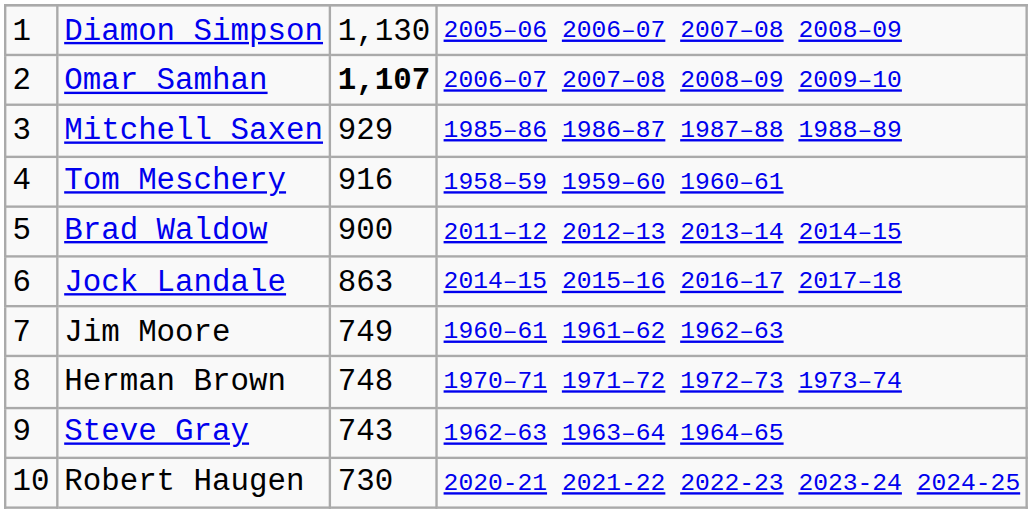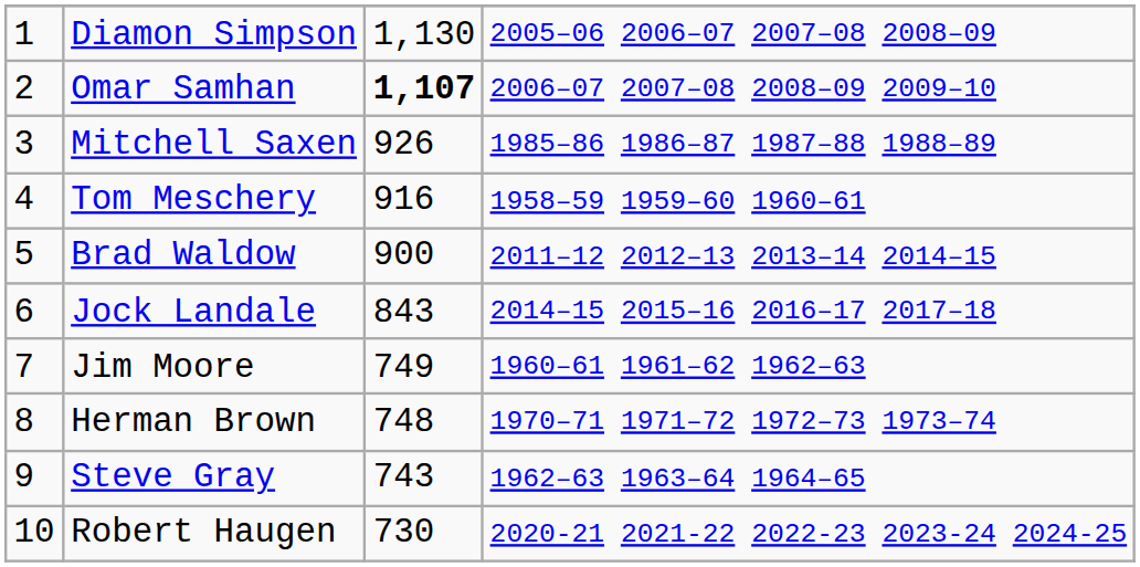 <table class="wikitable">
 <tr>
 </tr>
 <tr>
 <td>1</td>
 <td><a href='#'>Diamon Simpson</a></td>
 <td>1,130</td>
 <td style="font-size:80%;"><a href='#'>2005–06</a> <a href='#'>2006–07</a> <a href='#'>2007–08</a> <a href='#'>2008–09</a></td>
 </tr>
 <tr>
 <td>2</td>
 <td><a href='#'>Omar Samhan</a></td>
 <td><strong>1,107</strong></td>
 <td style="font-size:80%;"><a href='#'>2006–07</a> <a href='#'>2007–08</a> <a href='#'>2008–09</a> <a href='#'>2009–10</a></td>
 </tr>
 <tr>
 <td>3</td>
 <td><a href='#'>Mitchell Saxen</a></td>
-<td>929</td>
+<td>926</td>
 <td style="font-size:80%;"><a href='#'>1985–86</a> <a href='#'>1986–87</a> <a href='#'>1987–88</a> <a href='#'>1988–89</a></td>
 </tr>
 <tr>
 <td>4</td>
 <td><a href='#'>Tom Meschery</a></td>
 <td>916</td>
 <td style="font-size:80%;"><a href='#'>1958–59</a> <a href='#'>1959–60</a> <a href='#'>1960–61</a></td>
 </tr>
 <tr>
 <td>5</td>
 <td><a href='#'>Brad Waldow</a></td>
 <td>900</td>
 <td style="font-size:80%;"><a href='#'>2011–12</a> <a href='#'>2012–13</a> <a href='#'>2013–14</a> <a href='#'>2014–15</a></td>
 </tr>
 <tr>
 <td>6</td>
 <td><a href='#'>Jock Landale</a></td>
-<td>863</td>
+<td>843</td>
 <td style="font-size:80%;"><a href='#'>2014–15</a> <a href='#'>2015–16</a> <a href='#'>2016–17</a> <a href='#'>2017–18</a></td>
 </tr>
 <tr>
 <td>7</td>
 <td>Jim Moore</td>
 <td>749</td>
 <td style="font-size:80%;"><a href='#'>1960–61</a> <a href='#'>1961–62</a> <a href='#'>1962–63</a></td>
 </tr>
 <tr>
 <td>8</td>
 <td>Herman Brown</td>
 <td>748</td>
 <td style="font-size:80%;"><a href='#'>1970–71</a> <a href='#'>1971–72</a> <a href='#'>1972–73</a> <a href='#'>1973–74</a></td>
 </tr>
 <tr>
 <td>9</td>
 <td><a href='#'>Steve Gray</a></td>
 <td>743</td>
 <td style="font-size:80%;"><a href='#'>1962–63</a> <a href='#'>1963–64</a> <a href='#'>1964–65</a></td>
 </tr>
 <tr>
 <td>10</td>
 <td>Robert Haugen</td>
 <td>730</td>
 <td style="font-size:80%;"><a href='#'>2020-21</a> <a href='#'>2021-22</a> <a href='#'>2022-23</a> <a href='#'>2023-24</a> <a href='#'>2024-25</a></td>
 </tr>
 </table>
